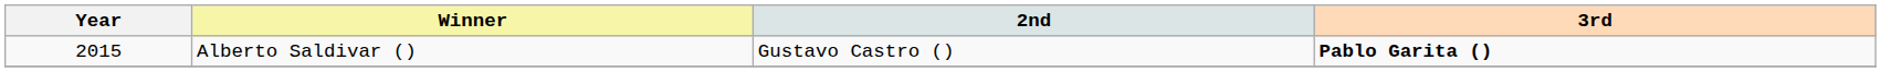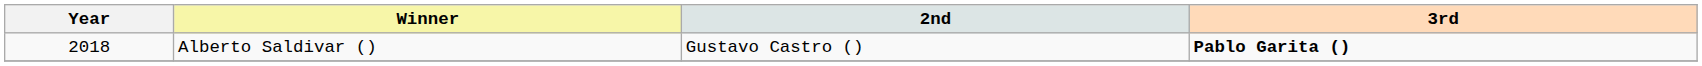 <table class="wikitable" width=100%>
 <tr>
 <th width=10%>Year</th>
 <th style="background-color: #F7F6A8;" width=30%>Winner</th>
 <th style="background-color: #DCE5E5;" width=30%>2nd</th>
 <th style="background-color: #FFDAB9;" width=30%>3rd</th>
 </tr>
 <tr>
-<td align=center>2015</td>
+<td align=center>2018</td>
 <td>Alberto Saldivar ()</td>
 <td>Gustavo Castro ()</td>
 <td><strong>Pablo Garita ()</strong></td>
 </tr>
 <tr>
 </tr>
 </table>
